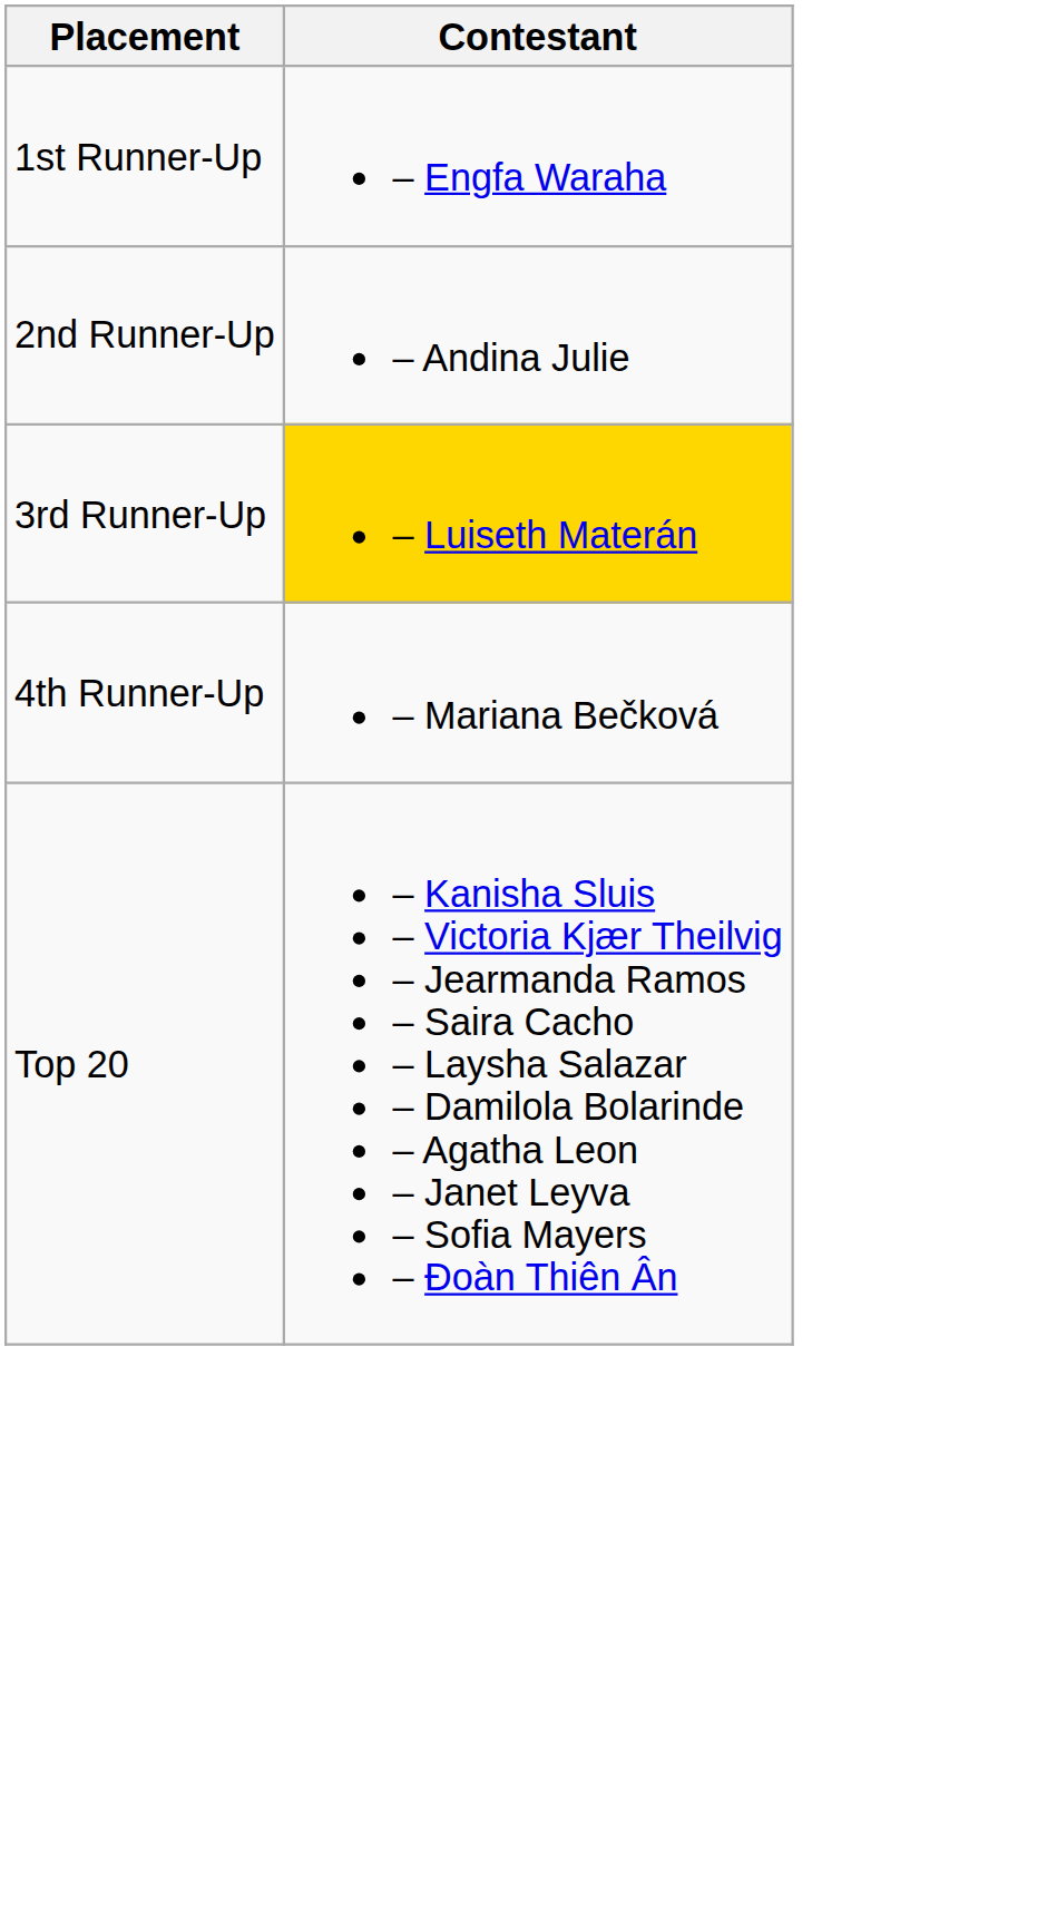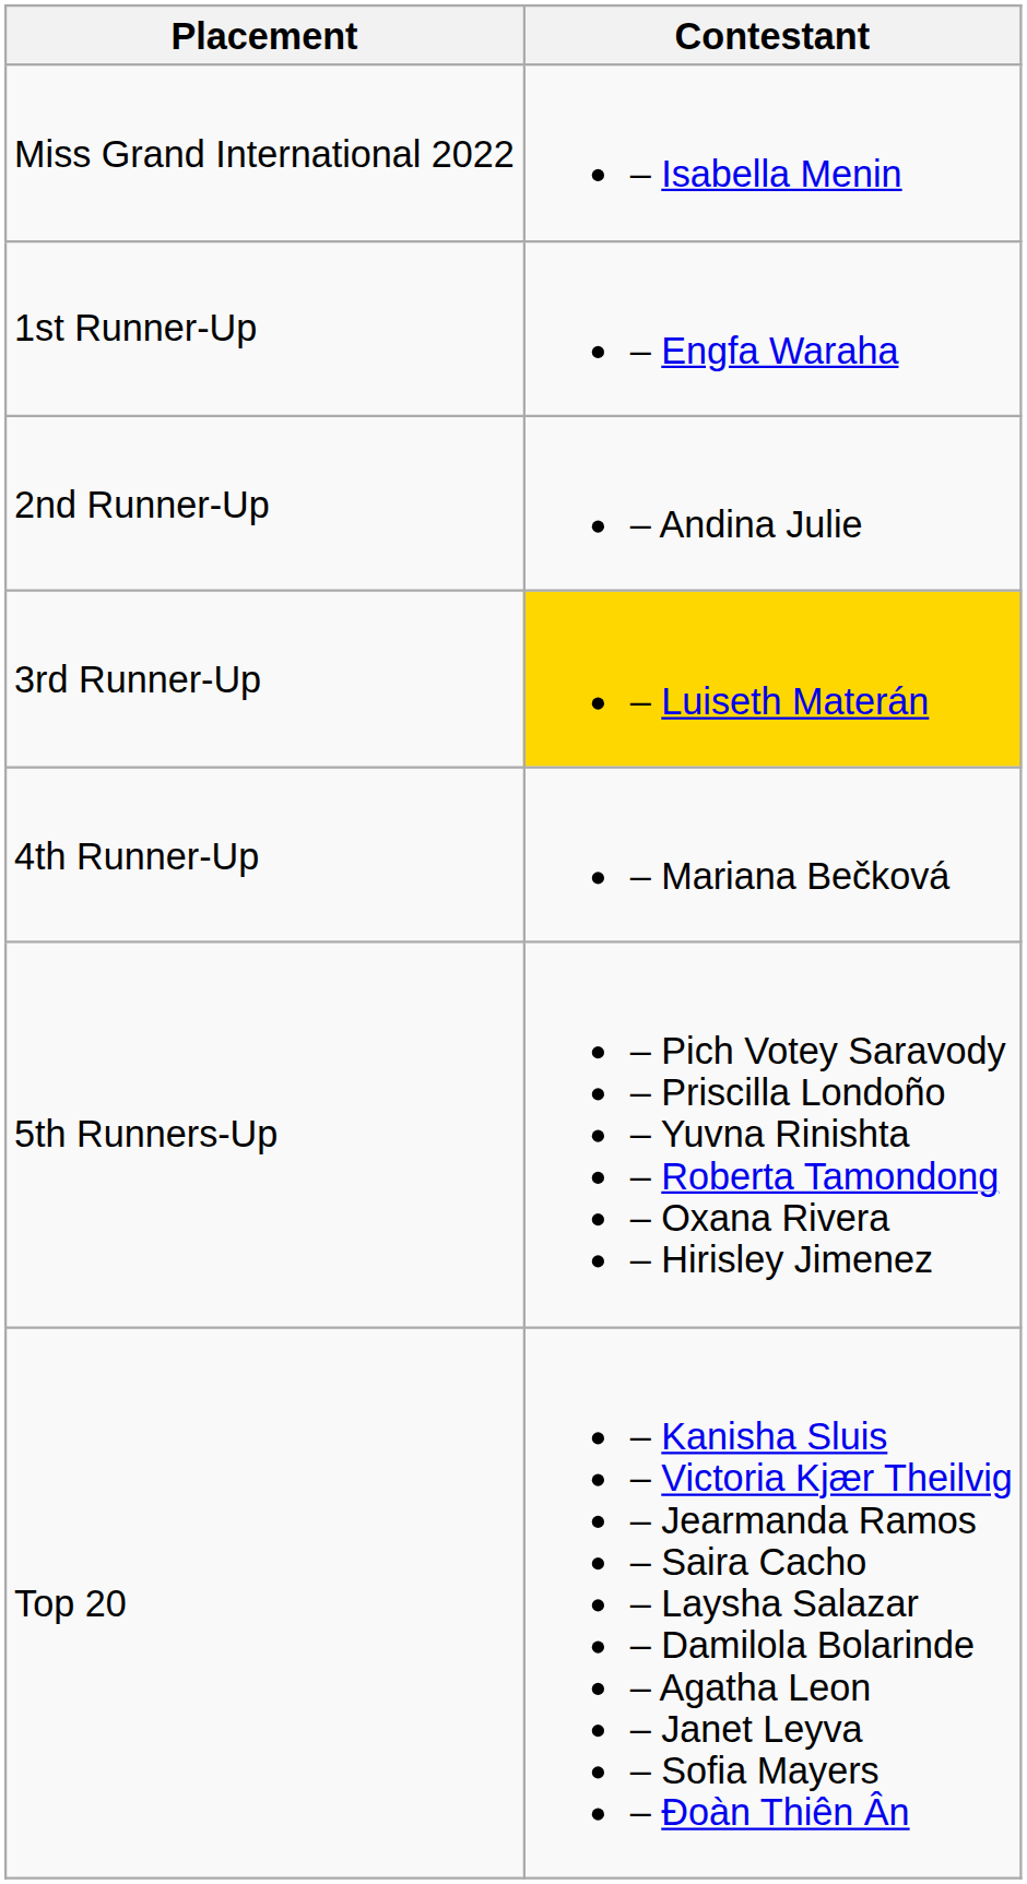 <table class="wikitable sortable" style="font-size: 95%;">
 <tr>
 <th>Placement</th>
 <th>Contestant</th>
+</tr>
+<tr>
+<td>Miss Grand International 2022</td>
+<td><br><ul><li> – <a href='#'>Isabella Menin</a></li></ul></td>
 </tr>
 <tr>
 <td>1st Runner-Up</td>
 <td><br><ul><li> – <a href='#'>Engfa Waraha</a></li></ul></td>
 </tr>
 <tr>
 <td>2nd Runner-Up</td>
 <td><br><ul><li> – Andina Julie</li></ul></td>
 </tr>
 <tr>
 <td>3rd Runner-Up</td>
 <td style="background: gold;"><br><ul><li> – <a href='#'>Luiseth Materán</a></li></ul></td>
 </tr>
 <tr>
 <td>4th Runner-Up</td>
 <td><br><ul><li> – Mariana Bečková</li></ul></td>
 </tr>
 <tr>
+<td>5th Runners-Up</td>
+<td><br><ul><li> – Pich Votey Saravody</li><li> – Priscilla Londoño</li><li> – Yuvna Rinishta</li><li> – <a href='#'>Roberta Tamondong</a></li><li> – Oxana Rivera</li><li> – Hirisley Jimenez</li></ul></td>
+</tr>
+<tr>
 <td>Top 20</td>
 <td><br><ul><li> – <a href='#'>Kanisha Sluis</a></li><li> – <a href='#'>Victoria Kjær Theilvig</a></li><li> – Jearmanda Ramos</li><li> – Saira Cacho</li><li> – Laysha Salazar</li><li> – Damilola Bolarinde</li><li> – Agatha Leon</li><li> – Janet Leyva</li><li> – Sofia Mayers</li><li> – <a href='#'>Đoàn Thiên Ân</a></li></ul></td>
 </tr>
 </table>
